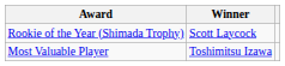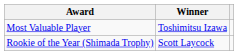 <table class="wikitable">
 <tr>
 <th>Award</th>
 <th>Winner</th>
 <th></th>
 </tr>
 <tr>
+<td><a href='#'>Most Valuable Player</a></td>
+<td> <a href='#'>Toshimitsu Izawa</a></td>
+<td></td>
+</tr>
+<tr>
 <td><a href='#'>Rookie of the Year (Shimada Trophy)</a></td>
 <td> <a href='#'>Scott Laycock</a></td>
 <td></td>
 </tr>
-<tr>
-<td><a href='#'>Most Valuable Player</a></td>
-<td> <a href='#'>Toshimitsu Izawa</a></td>
-<td></td>
-</tr>
 </table>
